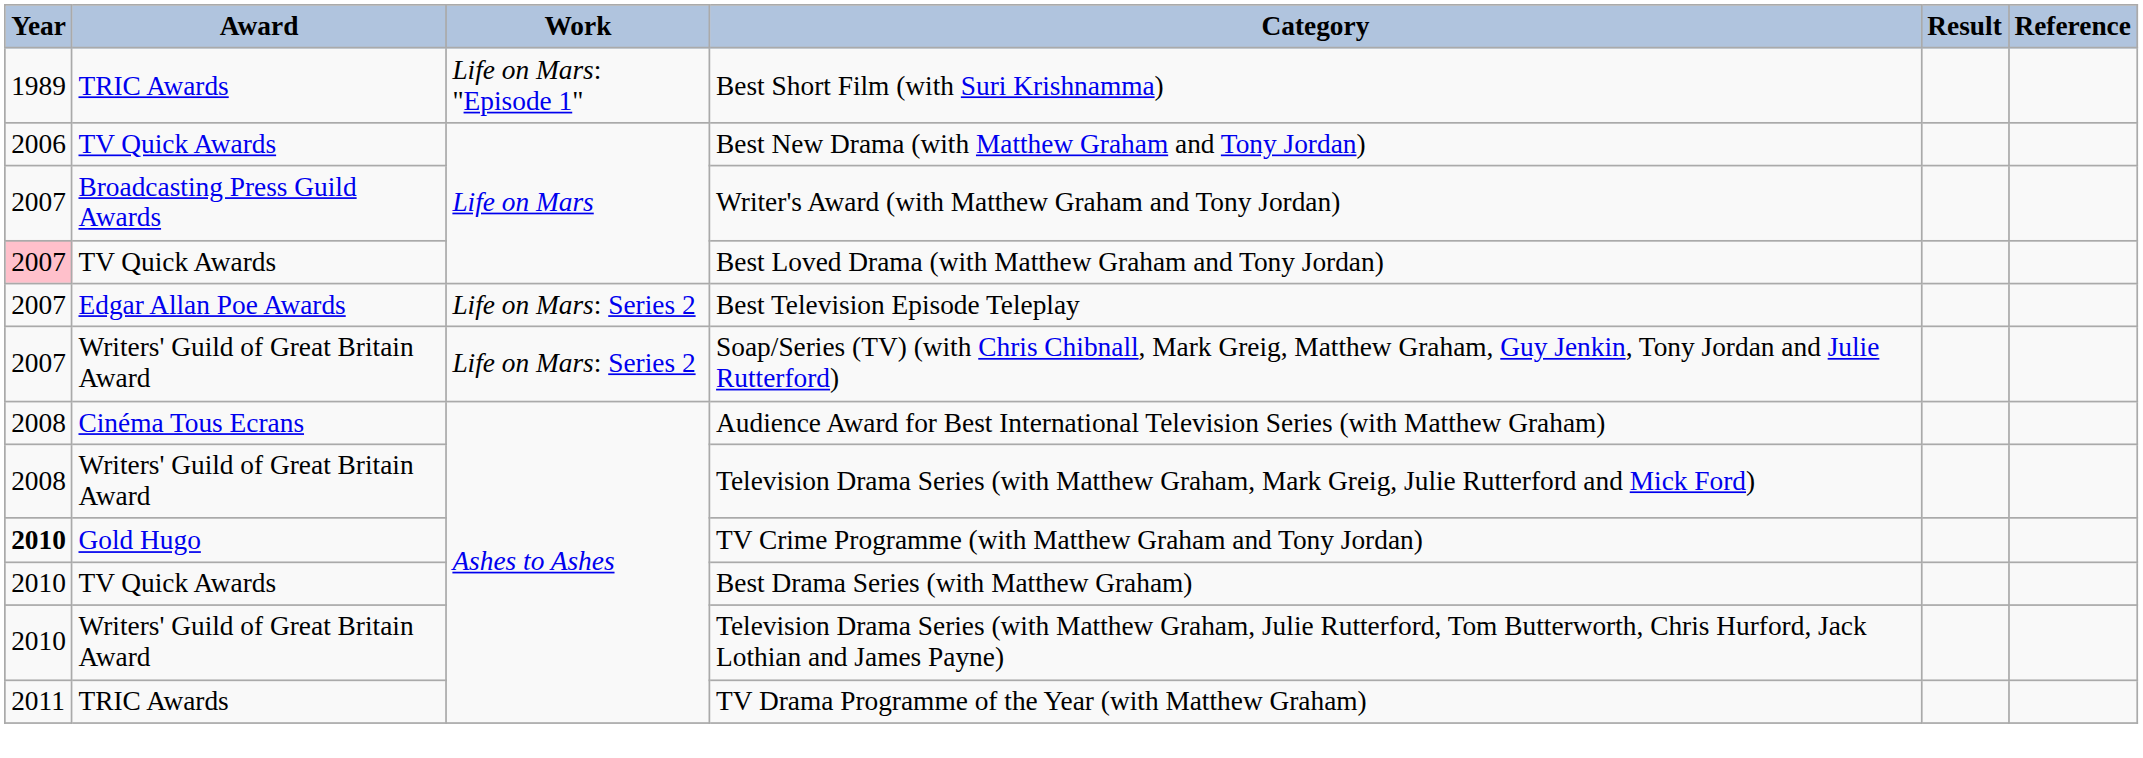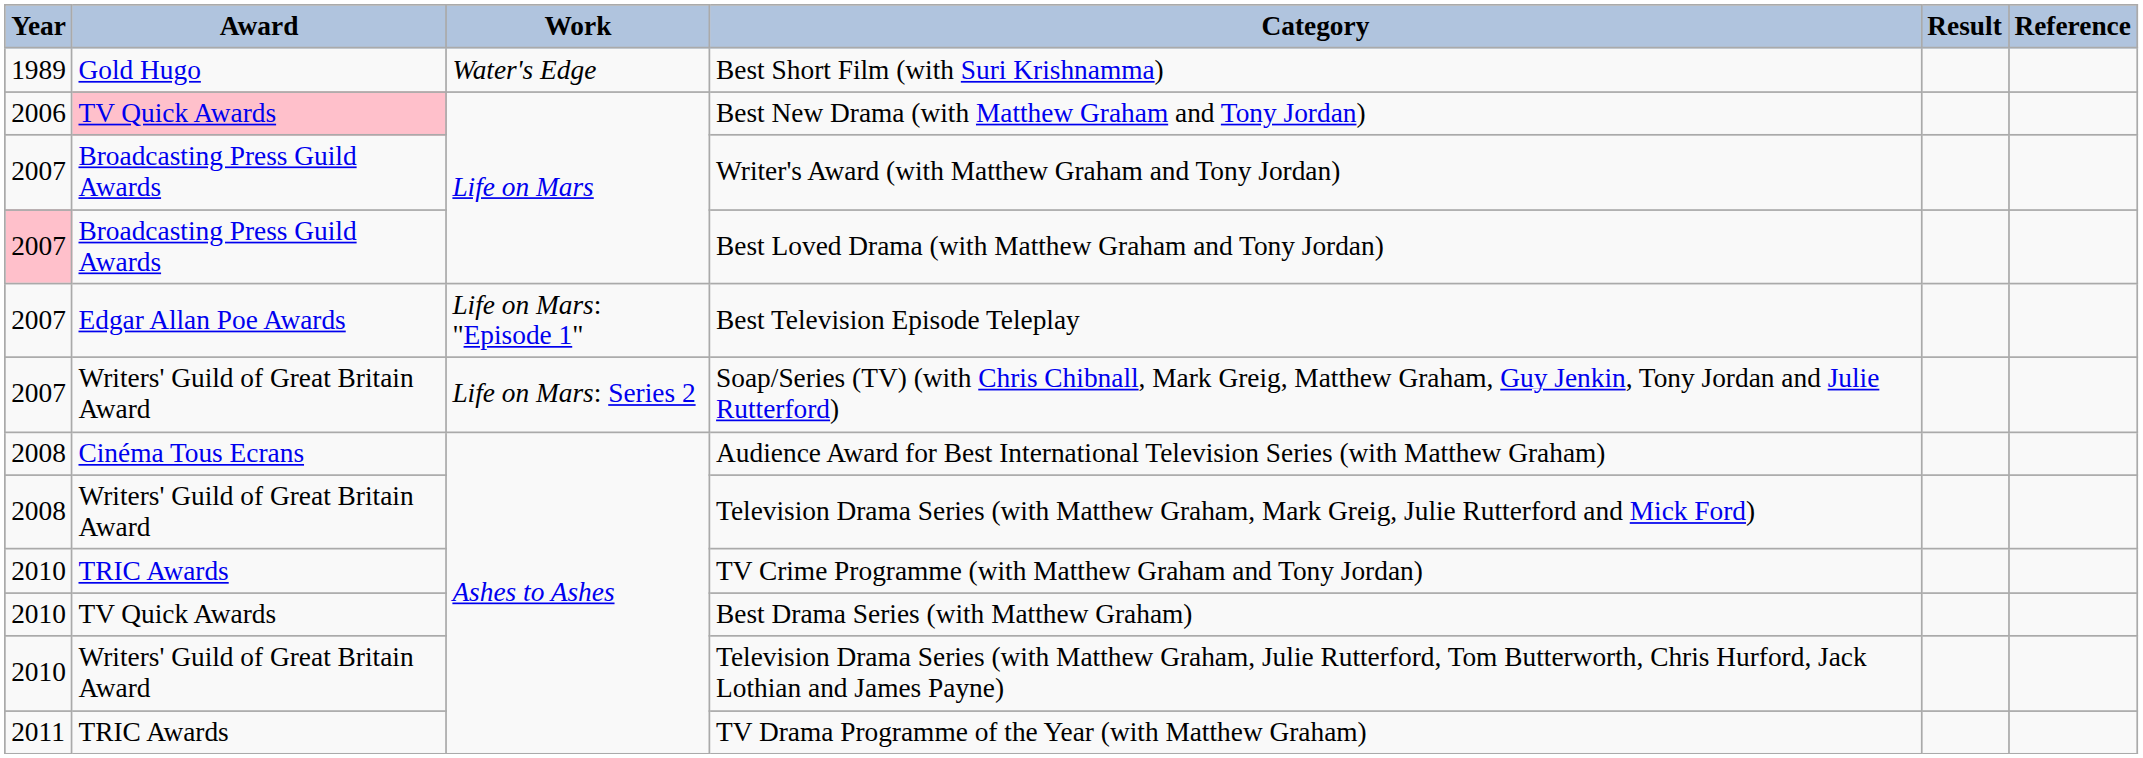 <table class="wikitable" style="font-size:100%">
 <tr style="text-align:center;">
 <th style="background:#B0C4DE;">Year</th>
 <th style="background:#B0C4DE;">Award</th>
 <th style="background:#B0C4DE;">Work</th>
 <th style="background:#B0C4DE;">Category</th>
 <th style="background:#B0C4DE;">Result</th>
 <th style="background:#B0C4DE;">Reference</th>
 </tr>
 <tr>
 <td>1989</td>
-<td><a href='#'>TRIC Awards</a></td>
-<td><em>Life on Mars</em>: "<a href='#'>Episode 1</a>"</td>
+<td><a href='#'>Gold Hugo</a></td>
+<td><em>Water's Edge</em></td>
 <td>Best Short Film (with <a href='#'>Suri Krishnamma</a>)</td>
 <td></td>
 <td></td>
 </tr>
 <tr>
 <td>2006</td>
-<td><a href='#'>TV Quick Awards</a></td>
+<td style="background: pink;"><a href='#'>TV Quick Awards</a></td>
 <td rowspan="3"><em><a href='#'>Life on Mars</a></em></td>
 <td>Best New Drama (with <a href='#'>Matthew Graham</a> and <a href='#'>Tony Jordan</a>)</td>
 <td></td>
 <td></td>
 </tr>
 <tr>
 <td>2007</td>
 <td><a href='#'>Broadcasting Press Guild Awards</a></td>
 <td>Writer's Award (with Matthew Graham and Tony Jordan)</td>
 <td></td>
 <td></td>
 </tr>
 <tr>
 <td style="background: pink;">2007</td>
-<td>TV Quick Awards</td>
+<td><a href='#'>Broadcasting Press Guild Awards</a></td>
 <td>Best Loved Drama (with Matthew Graham and Tony Jordan)</td>
 <td></td>
 <td></td>
 </tr>
 <tr>
 <td>2007</td>
 <td><a href='#'>Edgar Allan Poe Awards</a></td>
-<td><em>Life on Mars</em>: <a href='#'>Series 2</a></td>
+<td><em>Life on Mars</em>: "<a href='#'>Episode 1</a>"</td>
 <td>Best Television Episode Teleplay</td>
 <td></td>
 <td></td>
 </tr>
 <tr>
 <td>2007</td>
 <td>Writers' Guild of Great Britain Award</td>
 <td><em>Life on Mars</em>: <a href='#'>Series 2</a></td>
 <td>Soap/Series (TV) (with <a href='#'>Chris Chibnall</a>, Mark Greig, Matthew Graham, <a href='#'>Guy Jenkin</a>, Tony Jordan and <a href='#'>Julie Rutterford</a>)</td>
 <td></td>
 <td></td>
 </tr>
 <tr>
 <td>2008</td>
 <td><a href='#'>Cinéma Tous Ecrans</a></td>
 <td rowspan="6"><em><a href='#'>Ashes to Ashes</a></em></td>
 <td>Audience Award for Best International Television Series (with Matthew Graham)</td>
 <td></td>
 <td></td>
 </tr>
 <tr>
 <td>2008</td>
 <td>Writers' Guild of Great Britain Award</td>
 <td>Television Drama Series (with Matthew Graham, Mark Greig, Julie Rutterford and <a href='#'>Mick Ford</a>)</td>
 <td></td>
 <td></td>
 </tr>
 <tr>
-<td><strong>2010</strong></td>
-<td><a href='#'>Gold Hugo</a></td>
+<td>2010</td>
+<td><a href='#'>TRIC Awards</a></td>
 <td>TV Crime Programme (with Matthew Graham and Tony Jordan)</td>
 <td></td>
 <td></td>
 </tr>
 <tr>
 <td>2010</td>
 <td>TV Quick Awards</td>
 <td>Best Drama Series (with Matthew Graham)</td>
 <td></td>
 <td></td>
 </tr>
 <tr>
 <td>2010</td>
 <td>Writers' Guild of Great Britain Award</td>
 <td>Television Drama Series (with Matthew Graham, Julie Rutterford, Tom Butterworth, Chris Hurford, Jack Lothian and James Payne)</td>
 <td></td>
 <td></td>
 </tr>
 <tr>
 <td>2011</td>
 <td>TRIC Awards</td>
 <td>TV Drama Programme of the Year (with Matthew Graham)</td>
 <td></td>
 <td></td>
 </tr>
 </table>
